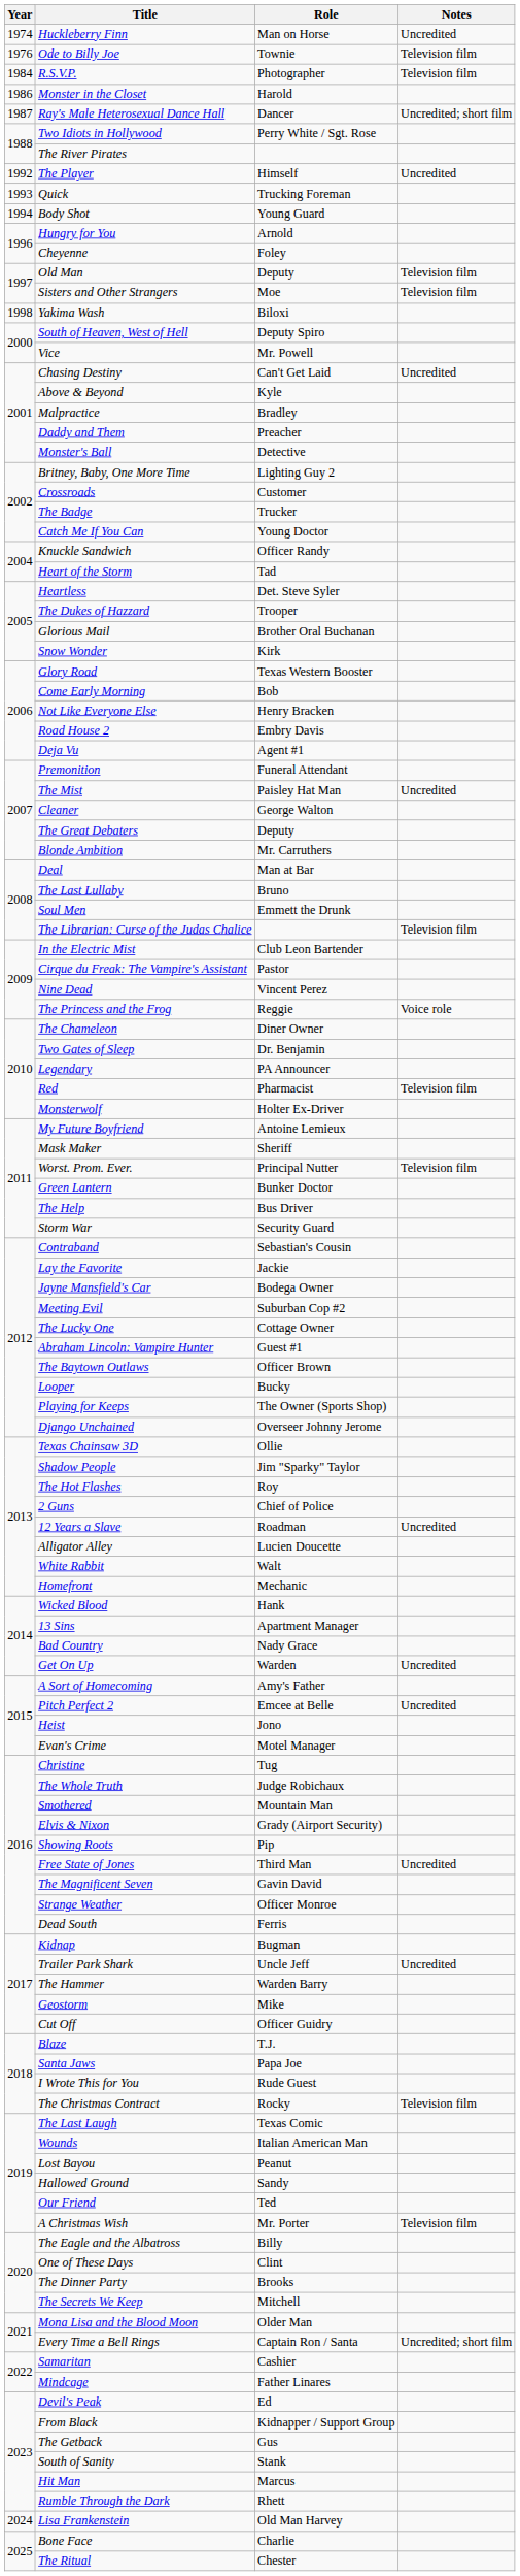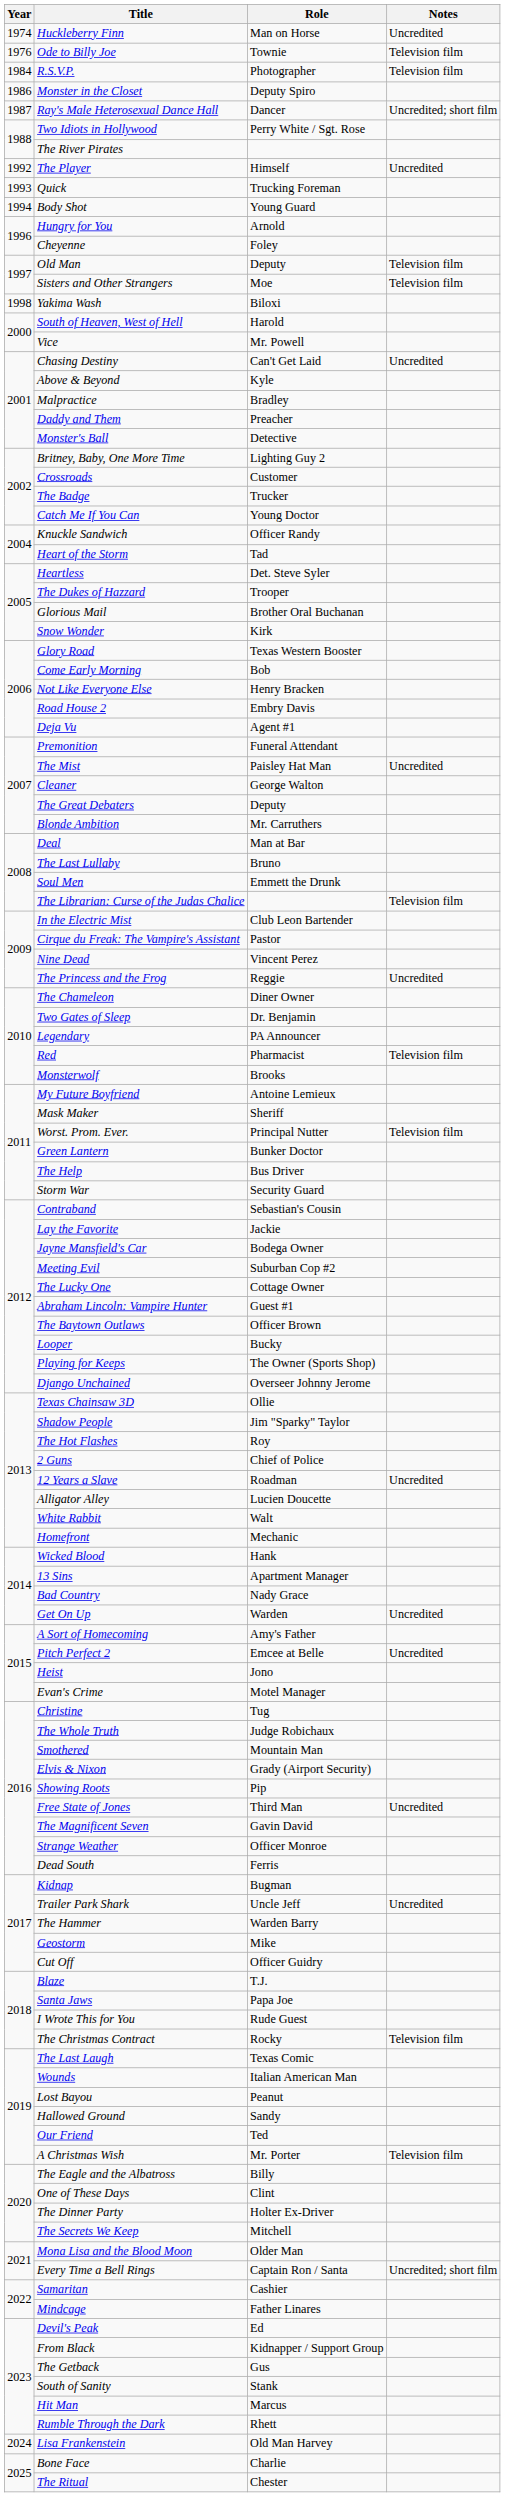 <table class="wikitable sortable">
 <tr>
 <th>Year</th>
 <th>Title</th>
 <th>Role</th>
 <th>Notes</th>
 </tr>
 <tr>
 <td>1974</td>
 <td><em><a href='#'>Huckleberry Finn</a></em></td>
 <td>Man on Horse</td>
 <td>Uncredited</td>
 </tr>
 <tr>
 <td>1976</td>
 <td><em><a href='#'>Ode to Billy Joe</a></em></td>
 <td>Townie</td>
 <td>Television film</td>
 </tr>
 <tr>
 <td>1984</td>
 <td><em><a href='#'>R.S.V.P.</a></em></td>
 <td>Photographer</td>
 <td>Television film</td>
 </tr>
 <tr>
 <td>1986</td>
 <td><em><a href='#'>Monster in the Closet</a></em></td>
-<td>Harold</td>
+<td>Deputy Spiro</td>
 <td></td>
 </tr>
 <tr>
 <td>1987</td>
 <td><em><a href='#'>Ray's Male Heterosexual Dance Hall</a></em></td>
 <td>Dancer</td>
 <td>Uncredited; short film</td>
 </tr>
 <tr>
 <td rowspan="2">1988</td>
 <td><em><a href='#'>Two Idiots in Hollywood</a></em></td>
 <td>Perry White / Sgt. Rose</td>
 <td></td>
 </tr>
 <tr>
 <td><em>The River Pirates</em></td>
 <td></td>
 <td></td>
 </tr>
 <tr>
 <td>1992</td>
 <td><em><a href='#'>The Player</a></em></td>
 <td>Himself</td>
 <td>Uncredited</td>
 </tr>
 <tr>
 <td>1993</td>
 <td><em>Quick</em></td>
 <td>Trucking Foreman</td>
 <td></td>
 </tr>
 <tr>
 <td>1994</td>
 <td><em>Body Shot</em></td>
 <td>Young Guard</td>
 <td></td>
 </tr>
 <tr>
 <td rowspan="2">1996</td>
 <td><em><a href='#'>Hungry for You</a></em></td>
 <td>Arnold</td>
 <td></td>
 </tr>
 <tr>
 <td><em>Cheyenne</em></td>
 <td>Foley</td>
 <td></td>
 </tr>
 <tr>
 <td rowspan="2">1997</td>
 <td><em>Old Man</em></td>
 <td>Deputy</td>
 <td>Television film</td>
 </tr>
 <tr>
 <td><em>Sisters and Other Strangers</em></td>
 <td>Moe</td>
 <td>Television film</td>
 </tr>
 <tr>
 <td>1998</td>
 <td><em>Yakima Wash</em></td>
 <td>Biloxi</td>
 <td></td>
 </tr>
 <tr>
 <td rowspan="2">2000</td>
 <td><em><a href='#'>South of Heaven, West of Hell</a></em></td>
-<td>Deputy Spiro</td>
+<td>Harold</td>
 <td></td>
 </tr>
 <tr>
 <td><em>Vice</em></td>
 <td>Mr. Powell</td>
 <td></td>
 </tr>
 <tr>
 <td rowspan="5">2001</td>
 <td><em>Chasing Destiny</em></td>
 <td>Can't Get Laid</td>
 <td>Uncredited</td>
 </tr>
 <tr>
 <td><em>Above & Beyond</em></td>
 <td>Kyle</td>
 <td></td>
 </tr>
 <tr>
 <td><em>Malpractice</em></td>
 <td>Bradley</td>
 <td></td>
 </tr>
 <tr>
 <td><em><a href='#'>Daddy and Them</a></em></td>
 <td>Preacher</td>
 <td></td>
 </tr>
 <tr>
 <td><em><a href='#'>Monster's Ball</a></em></td>
 <td>Detective</td>
 <td></td>
 </tr>
 <tr>
 <td rowspan="4">2002</td>
 <td><em>Britney, Baby, One More Time</em></td>
 <td>Lighting Guy 2</td>
 <td></td>
 </tr>
 <tr>
 <td><em><a href='#'>Crossroads</a></em></td>
 <td>Customer</td>
 <td></td>
 </tr>
 <tr>
 <td><em><a href='#'>The Badge</a></em></td>
 <td>Trucker</td>
 <td></td>
 </tr>
 <tr>
 <td><em><a href='#'>Catch Me If You Can</a></em></td>
 <td>Young Doctor</td>
 <td></td>
 </tr>
 <tr>
 <td rowspan="2">2004</td>
 <td><em>Knuckle Sandwich</em></td>
 <td>Officer Randy</td>
 <td></td>
 </tr>
 <tr>
 <td><em><a href='#'>Heart of the Storm</a></em></td>
 <td>Tad</td>
 <td></td>
 </tr>
 <tr>
 <td rowspan="4">2005</td>
 <td><em><a href='#'>Heartless</a></em></td>
 <td>Det. Steve Syler</td>
 <td></td>
 </tr>
 <tr>
 <td><em><a href='#'>The Dukes of Hazzard</a></em></td>
 <td>Trooper</td>
 <td></td>
 </tr>
 <tr>
 <td><em>Glorious Mail</em></td>
 <td>Brother Oral Buchanan</td>
 <td></td>
 </tr>
 <tr>
 <td><em><a href='#'>Snow Wonder</a></em></td>
 <td>Kirk</td>
 <td></td>
 </tr>
 <tr>
 <td rowspan="5">2006</td>
 <td><em><a href='#'>Glory Road</a></em></td>
 <td>Texas Western Booster</td>
 <td></td>
 </tr>
 <tr>
 <td><em><a href='#'>Come Early Morning</a></em></td>
 <td>Bob</td>
 <td></td>
 </tr>
 <tr>
 <td><em><a href='#'>Not Like Everyone Else</a></em></td>
 <td>Henry Bracken</td>
 <td></td>
 </tr>
 <tr>
 <td><em><a href='#'>Road House 2</a></em></td>
 <td>Embry Davis</td>
 <td></td>
 </tr>
 <tr>
 <td><em><a href='#'>Deja Vu</a></em></td>
 <td>Agent #1</td>
 <td></td>
 </tr>
 <tr>
 <td rowspan="5">2007</td>
 <td><em><a href='#'>Premonition</a></em></td>
 <td>Funeral Attendant</td>
 <td></td>
 </tr>
 <tr>
 <td><em><a href='#'>The Mist</a></em></td>
 <td>Paisley Hat Man</td>
 <td>Uncredited</td>
 </tr>
 <tr>
 <td><em><a href='#'>Cleaner</a></em></td>
 <td>George Walton</td>
 <td></td>
 </tr>
 <tr>
 <td><em><a href='#'>The Great Debaters</a></em></td>
 <td>Deputy</td>
 <td></td>
 </tr>
 <tr>
 <td><em><a href='#'>Blonde Ambition</a></em></td>
 <td>Mr. Carruthers</td>
 <td></td>
 </tr>
 <tr>
 <td rowspan="4">2008</td>
 <td><em><a href='#'>Deal</a></em></td>
 <td>Man at Bar</td>
 <td></td>
 </tr>
 <tr>
 <td><em><a href='#'>The Last Lullaby</a></em></td>
 <td>Bruno</td>
 <td></td>
 </tr>
 <tr>
 <td><em><a href='#'>Soul Men</a></em></td>
 <td>Emmett the Drunk</td>
 <td></td>
 </tr>
 <tr>
 <td><em><a href='#'>The Librarian: Curse of the Judas Chalice</a></em></td>
 <td></td>
 <td>Television film</td>
 </tr>
 <tr>
 <td rowspan="4">2009</td>
 <td><em><a href='#'>In the Electric Mist</a></em></td>
 <td>Club Leon Bartender</td>
 <td></td>
 </tr>
 <tr>
 <td><em><a href='#'>Cirque du Freak: The Vampire's Assistant</a></em></td>
 <td>Pastor</td>
 <td></td>
 </tr>
 <tr>
 <td><em><a href='#'>Nine Dead</a></em></td>
 <td>Vincent Perez</td>
 <td></td>
 </tr>
 <tr>
 <td><em><a href='#'>The Princess and the Frog</a></em></td>
 <td>Reggie</td>
-<td>Voice role</td>
+<td>Uncredited</td>
 </tr>
 <tr>
 <td rowspan="5">2010</td>
 <td><em><a href='#'>The Chameleon</a></em></td>
 <td>Diner Owner</td>
 <td></td>
 </tr>
 <tr>
 <td><em><a href='#'>Two Gates of Sleep</a></em></td>
 <td>Dr. Benjamin</td>
 <td></td>
 </tr>
 <tr>
 <td><em><a href='#'>Legendary</a></em></td>
 <td>PA Announcer</td>
 <td></td>
 </tr>
 <tr>
 <td><em><a href='#'>Red</a></em></td>
 <td>Pharmacist</td>
 <td>Television film</td>
 </tr>
 <tr>
 <td><em><a href='#'>Monsterwolf</a></em></td>
-<td>Holter Ex-Driver</td>
+<td>Brooks</td>
 <td></td>
 </tr>
 <tr>
 <td rowspan="6">2011</td>
 <td><em><a href='#'>My Future Boyfriend</a></em></td>
 <td>Antoine Lemieux</td>
 <td></td>
 </tr>
 <tr>
 <td><em>Mask Maker</em></td>
 <td>Sheriff</td>
 <td></td>
 </tr>
 <tr>
 <td><em>Worst. Prom. Ever.</em></td>
 <td>Principal Nutter</td>
 <td>Television film</td>
 </tr>
 <tr>
 <td><em><a href='#'>Green Lantern</a></em></td>
 <td>Bunker Doctor</td>
 <td></td>
 </tr>
 <tr>
 <td><em><a href='#'>The Help</a></em></td>
 <td>Bus Driver</td>
 <td></td>
 </tr>
 <tr>
 <td><em>Storm War</em></td>
 <td>Security Guard</td>
 <td></td>
 </tr>
 <tr>
 <td rowspan="10">2012</td>
 <td><em><a href='#'>Contraband</a></em></td>
 <td>Sebastian's Cousin</td>
 <td></td>
 </tr>
 <tr>
 <td><em><a href='#'>Lay the Favorite</a></em></td>
 <td>Jackie</td>
 <td></td>
 </tr>
 <tr>
 <td><em><a href='#'>Jayne Mansfield's Car</a></em></td>
 <td>Bodega Owner</td>
 <td></td>
 </tr>
 <tr>
 <td><em><a href='#'>Meeting Evil</a></em></td>
 <td>Suburban Cop #2</td>
 <td></td>
 </tr>
 <tr>
 <td><em><a href='#'>The Lucky One</a></em></td>
 <td>Cottage Owner</td>
 <td></td>
 </tr>
 <tr>
 <td><em><a href='#'>Abraham Lincoln: Vampire Hunter</a></em></td>
 <td>Guest #1</td>
 <td></td>
 </tr>
 <tr>
 <td><em><a href='#'>The Baytown Outlaws</a></em></td>
 <td>Officer Brown</td>
 <td></td>
 </tr>
 <tr>
 <td><em><a href='#'>Looper</a></em></td>
 <td>Bucky</td>
 <td></td>
 </tr>
 <tr>
 <td><em><a href='#'>Playing for Keeps</a></em></td>
 <td>The Owner (Sports Shop)</td>
 <td></td>
 </tr>
 <tr>
 <td><em><a href='#'>Django Unchained</a></em></td>
 <td>Overseer Johnny Jerome</td>
 <td></td>
 </tr>
 <tr>
 <td rowspan="8">2013</td>
 <td><em><a href='#'>Texas Chainsaw 3D</a></em></td>
 <td>Ollie</td>
 <td></td>
 </tr>
 <tr>
 <td><em><a href='#'>Shadow People</a></em></td>
 <td>Jim "Sparky" Taylor</td>
 <td></td>
 </tr>
 <tr>
 <td><em><a href='#'>The Hot Flashes</a></em></td>
 <td>Roy</td>
 <td></td>
 </tr>
 <tr>
 <td><em><a href='#'>2 Guns</a></em></td>
 <td>Chief of Police</td>
 <td></td>
 </tr>
 <tr>
 <td><em><a href='#'>12 Years a Slave</a></em></td>
 <td>Roadman</td>
 <td>Uncredited</td>
 </tr>
 <tr>
 <td><em>Alligator Alley</em></td>
 <td>Lucien Doucette</td>
 <td></td>
 </tr>
 <tr>
 <td><em><a href='#'>White Rabbit</a></em></td>
 <td>Walt</td>
 <td></td>
 </tr>
 <tr>
 <td><em><a href='#'>Homefront</a></em></td>
 <td>Mechanic</td>
 <td></td>
 </tr>
 <tr>
 <td rowspan="4">2014</td>
 <td><em><a href='#'>Wicked Blood</a></em></td>
 <td>Hank</td>
 <td></td>
 </tr>
 <tr>
 <td><em><a href='#'>13 Sins</a></em></td>
 <td>Apartment Manager</td>
 <td></td>
 </tr>
 <tr>
 <td><em><a href='#'>Bad Country</a></em></td>
 <td>Nady Grace</td>
 <td></td>
 </tr>
 <tr>
 <td><em><a href='#'>Get On Up</a></em></td>
 <td>Warden</td>
 <td>Uncredited</td>
 </tr>
 <tr>
 <td rowspan="4">2015</td>
 <td><em><a href='#'>A Sort of Homecoming</a></em></td>
 <td>Amy's Father</td>
 <td></td>
 </tr>
 <tr>
 <td><em><a href='#'>Pitch Perfect 2</a></em></td>
 <td>Emcee at Belle</td>
 <td>Uncredited</td>
 </tr>
 <tr>
 <td><em><a href='#'>Heist</a></em></td>
 <td>Jono</td>
 <td></td>
 </tr>
 <tr>
 <td><em>Evan's Crime</em></td>
 <td>Motel Manager</td>
 <td></td>
 </tr>
 <tr>
 <td rowspan="9">2016</td>
 <td><em><a href='#'>Christine</a></em></td>
 <td>Tug</td>
 <td></td>
 </tr>
 <tr>
 <td><em><a href='#'>The Whole Truth</a></em></td>
 <td>Judge Robichaux</td>
 <td></td>
 </tr>
 <tr>
 <td><em><a href='#'>Smothered</a></em></td>
 <td>Mountain Man</td>
 <td></td>
 </tr>
 <tr>
 <td><em><a href='#'>Elvis & Nixon</a></em></td>
 <td>Grady (Airport Security)</td>
 <td></td>
 </tr>
 <tr>
 <td><em><a href='#'>Showing Roots</a></em></td>
 <td>Pip</td>
 <td></td>
 </tr>
 <tr>
 <td><em><a href='#'>Free State of Jones</a></em></td>
 <td>Third Man</td>
 <td>Uncredited</td>
 </tr>
 <tr>
 <td><em><a href='#'>The Magnificent Seven</a></em></td>
 <td>Gavin David</td>
 <td></td>
 </tr>
 <tr>
 <td><em><a href='#'>Strange Weather</a></em></td>
 <td>Officer Monroe</td>
 <td></td>
 </tr>
 <tr>
 <td><em>Dead South</em></td>
 <td>Ferris</td>
 <td></td>
 </tr>
 <tr>
 <td rowspan="5">2017</td>
 <td><em><a href='#'>Kidnap</a></em></td>
 <td>Bugman</td>
 <td></td>
 </tr>
 <tr>
 <td><em>Trailer Park Shark</em></td>
 <td>Uncle Jeff</td>
 <td>Uncredited</td>
 </tr>
 <tr>
 <td><em>The Hammer</em></td>
 <td>Warden Barry</td>
 <td></td>
 </tr>
 <tr>
 <td><em><a href='#'>Geostorm</a></em></td>
 <td>Mike</td>
 <td></td>
 </tr>
 <tr>
 <td><em>Cut Off</em></td>
 <td>Officer Guidry</td>
 <td></td>
 </tr>
 <tr>
 <td rowspan="4">2018</td>
 <td><em><a href='#'>Blaze</a></em></td>
 <td>T.J.</td>
 <td></td>
 </tr>
 <tr>
 <td><em><a href='#'>Santa Jaws</a></em></td>
 <td>Papa Joe</td>
 <td></td>
 </tr>
 <tr>
 <td><em>I Wrote This for You</em></td>
 <td>Rude Guest</td>
 <td></td>
 </tr>
 <tr>
 <td><em>The Christmas Contract</em></td>
 <td>Rocky</td>
 <td>Television film</td>
 </tr>
 <tr>
 <td rowspan="6">2019</td>
 <td><em><a href='#'>The Last Laugh</a></em></td>
 <td>Texas Comic</td>
 <td></td>
 </tr>
 <tr>
 <td><em><a href='#'>Wounds</a></em></td>
 <td>Italian American Man</td>
 <td></td>
 </tr>
 <tr>
 <td><em>Lost Bayou</em></td>
 <td>Peanut</td>
 <td></td>
 </tr>
 <tr>
 <td><em>Hallowed Ground</em></td>
 <td>Sandy</td>
 <td></td>
 </tr>
 <tr>
 <td><em><a href='#'>Our Friend</a></em></td>
 <td>Ted</td>
 <td></td>
 </tr>
 <tr>
 <td><em>A Christmas Wish</em></td>
 <td>Mr. Porter</td>
 <td>Television film</td>
 </tr>
 <tr>
 <td rowspan="4">2020</td>
 <td><em>The Eagle and the Albatross</em></td>
 <td>Billy</td>
 <td></td>
 </tr>
 <tr>
 <td><em>One of These Days</em></td>
 <td>Clint</td>
 <td></td>
 </tr>
 <tr>
 <td><em>The Dinner Party</em></td>
-<td>Brooks</td>
+<td>Holter Ex-Driver</td>
 <td></td>
 </tr>
 <tr>
 <td><em><a href='#'>The Secrets We Keep</a></em></td>
 <td>Mitchell</td>
 <td></td>
 </tr>
 <tr>
 <td rowspan="2">2021</td>
 <td><em><a href='#'>Mona Lisa and the Blood Moon</a></em></td>
 <td>Older Man</td>
 <td></td>
 </tr>
 <tr>
 <td><em>Every Time a Bell Rings</em></td>
 <td>Captain Ron / Santa</td>
 <td>Uncredited; short film</td>
 </tr>
 <tr>
 <td rowspan="2">2022</td>
 <td><em><a href='#'>Samaritan</a></em></td>
 <td>Cashier</td>
 <td></td>
 </tr>
 <tr>
 <td><em><a href='#'>Mindcage</a></em></td>
 <td>Father Linares</td>
 <td></td>
 </tr>
 <tr>
 <td rowspan="6">2023</td>
 <td><em><a href='#'>Devil's Peak</a></em></td>
 <td>Ed</td>
 <td></td>
 </tr>
 <tr>
 <td><em>From Black</em></td>
 <td>Kidnapper / Support Group</td>
 <td></td>
 </tr>
 <tr>
 <td><em>The Getback</em></td>
 <td>Gus</td>
 <td></td>
 </tr>
 <tr>
 <td><em>South of Sanity</em></td>
 <td>Stank</td>
 <td></td>
 </tr>
 <tr>
 <td><em><a href='#'>Hit Man</a></em></td>
 <td>Marcus</td>
 <td></td>
 </tr>
 <tr>
 <td><em><a href='#'>Rumble Through the Dark</a></em></td>
 <td>Rhett</td>
 <td></td>
 </tr>
 <tr>
 <td>2024</td>
 <td><em><a href='#'>Lisa Frankenstein</a></em></td>
 <td>Old Man Harvey</td>
 <td></td>
 </tr>
 <tr>
 <td rowspan="2">2025</td>
 <td><em>Bone Face</em></td>
 <td>Charlie</td>
 <td></td>
 </tr>
 <tr>
 <td><em><a href='#'>The Ritual</a></em></td>
 <td>Chester</td>
 <td></td>
 </tr>
 </table>
